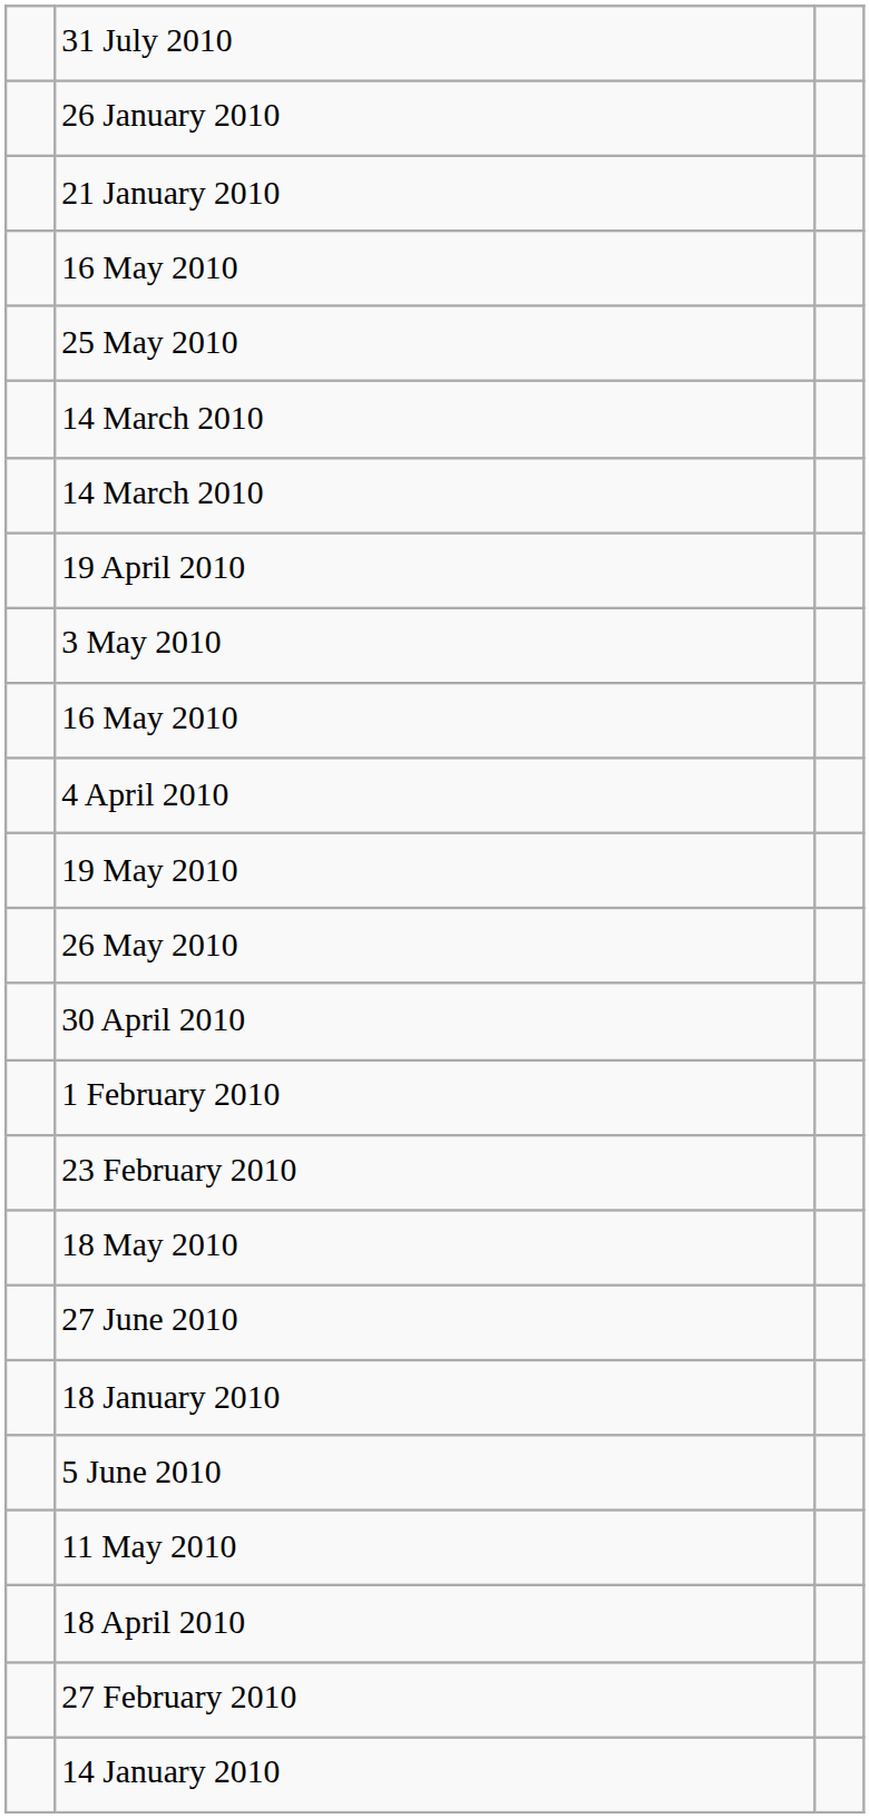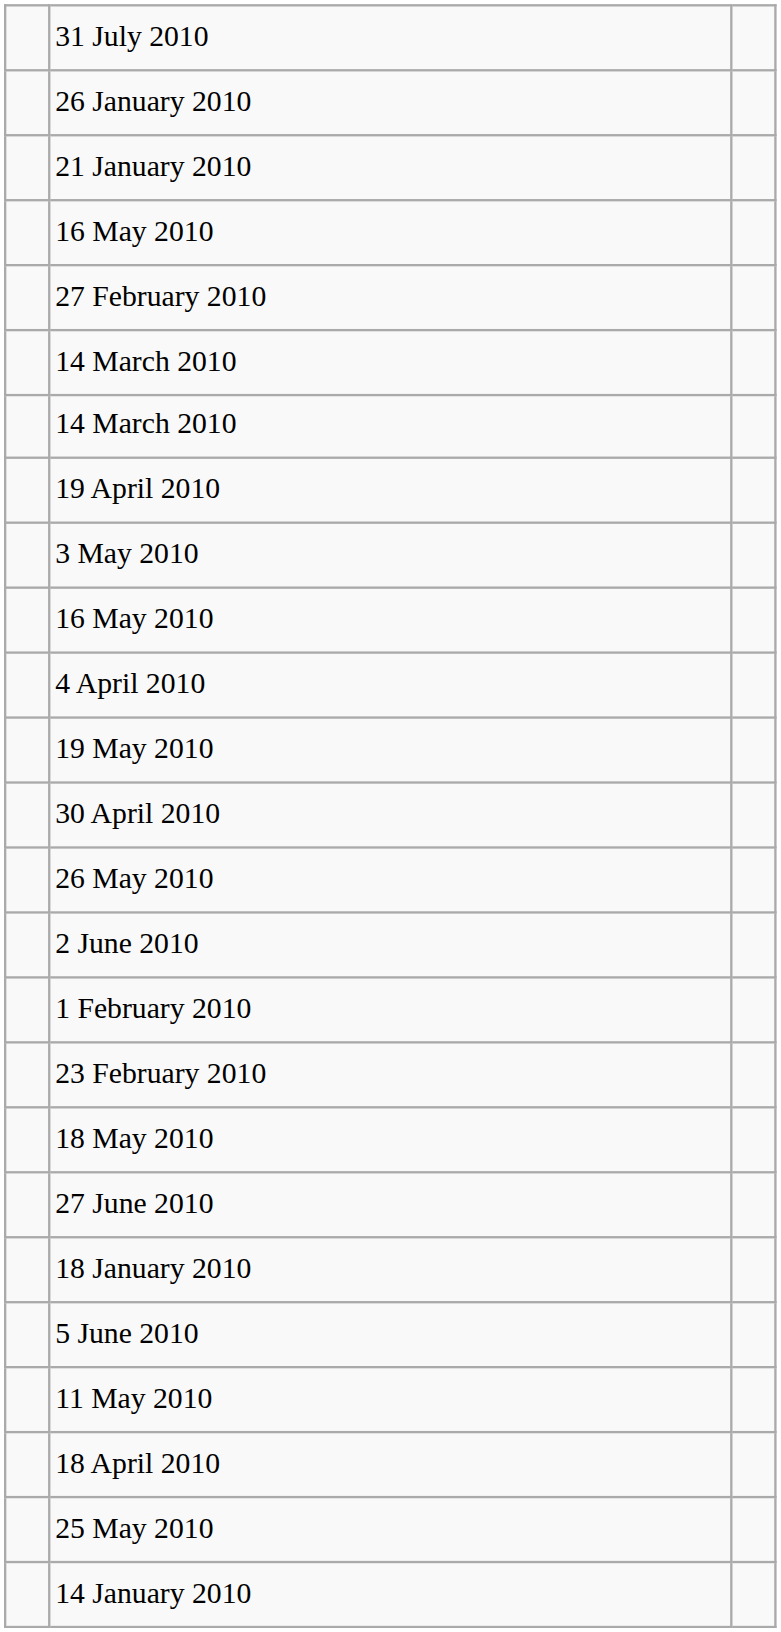 <table class="wikitable" style="font-size: 80%; float: left; width: 26em; margin-right: 1em; height: 700px">
 <tr>
 <td></td>
 <td>31 July 2010</td>
 <td></td>
 </tr>
 <tr>
 <td></td>
 <td>26 January 2010</td>
 <td></td>
 </tr>
 <tr>
 <td></td>
 <td>21 January 2010</td>
 <td></td>
 </tr>
 <tr>
 <td></td>
 <td>16 May 2010</td>
 <td></td>
 </tr>
 <tr>
 <td></td>
-<td>25 May 2010</td>
+<td>27 February 2010</td>
 <td></td>
 </tr>
 <tr>
 <td></td>
 <td>14 March 2010</td>
 <td></td>
 </tr>
 <tr>
 <td></td>
 <td>14 March 2010</td>
 <td></td>
 </tr>
 <tr>
 <td></td>
 <td>19 April 2010</td>
 <td></td>
 </tr>
 <tr>
 <td></td>
 <td>3 May 2010</td>
 <td></td>
 </tr>
 <tr>
 <td></td>
 <td>16 May 2010</td>
 <td></td>
 </tr>
 <tr>
 <td></td>
 <td>4 April 2010</td>
 <td></td>
 </tr>
 <tr>
 <td></td>
 <td>19 May 2010</td>
 <td></td>
 </tr>
 <tr>
 <td></td>
+<td>30 April 2010</td>
+<td></td>
+</tr>
+<tr>
+<td></td>
 <td>26 May 2010</td>
 <td></td>
 </tr>
 <tr>
 <td></td>
-<td>30 April 2010</td>
+<td>2 June 2010</td>
 <td></td>
 </tr>
 <tr>
 <td></td>
 <td>1 February 2010</td>
 <td></td>
 </tr>
 <tr>
 <td></td>
 <td>23 February 2010</td>
 <td></td>
 </tr>
 <tr>
 <td></td>
 <td>18 May 2010</td>
 <td></td>
 </tr>
 <tr>
 <td></td>
 <td>27 June 2010</td>
 <td></td>
 </tr>
 <tr>
 <td></td>
 <td>18 January 2010</td>
 <td></td>
 </tr>
 <tr>
 <td></td>
 <td>5 June 2010</td>
 <td></td>
 </tr>
 <tr>
 <td></td>
 <td>11 May 2010</td>
 <td></td>
 </tr>
 <tr>
 <td></td>
 <td>18 April 2010</td>
 <td></td>
 </tr>
 <tr>
 <td></td>
-<td>27 February 2010</td>
+<td>25 May 2010</td>
 <td></td>
 </tr>
 <tr>
 <td></td>
 <td>14 January 2010</td>
 <td></td>
 </tr>
 </table>
